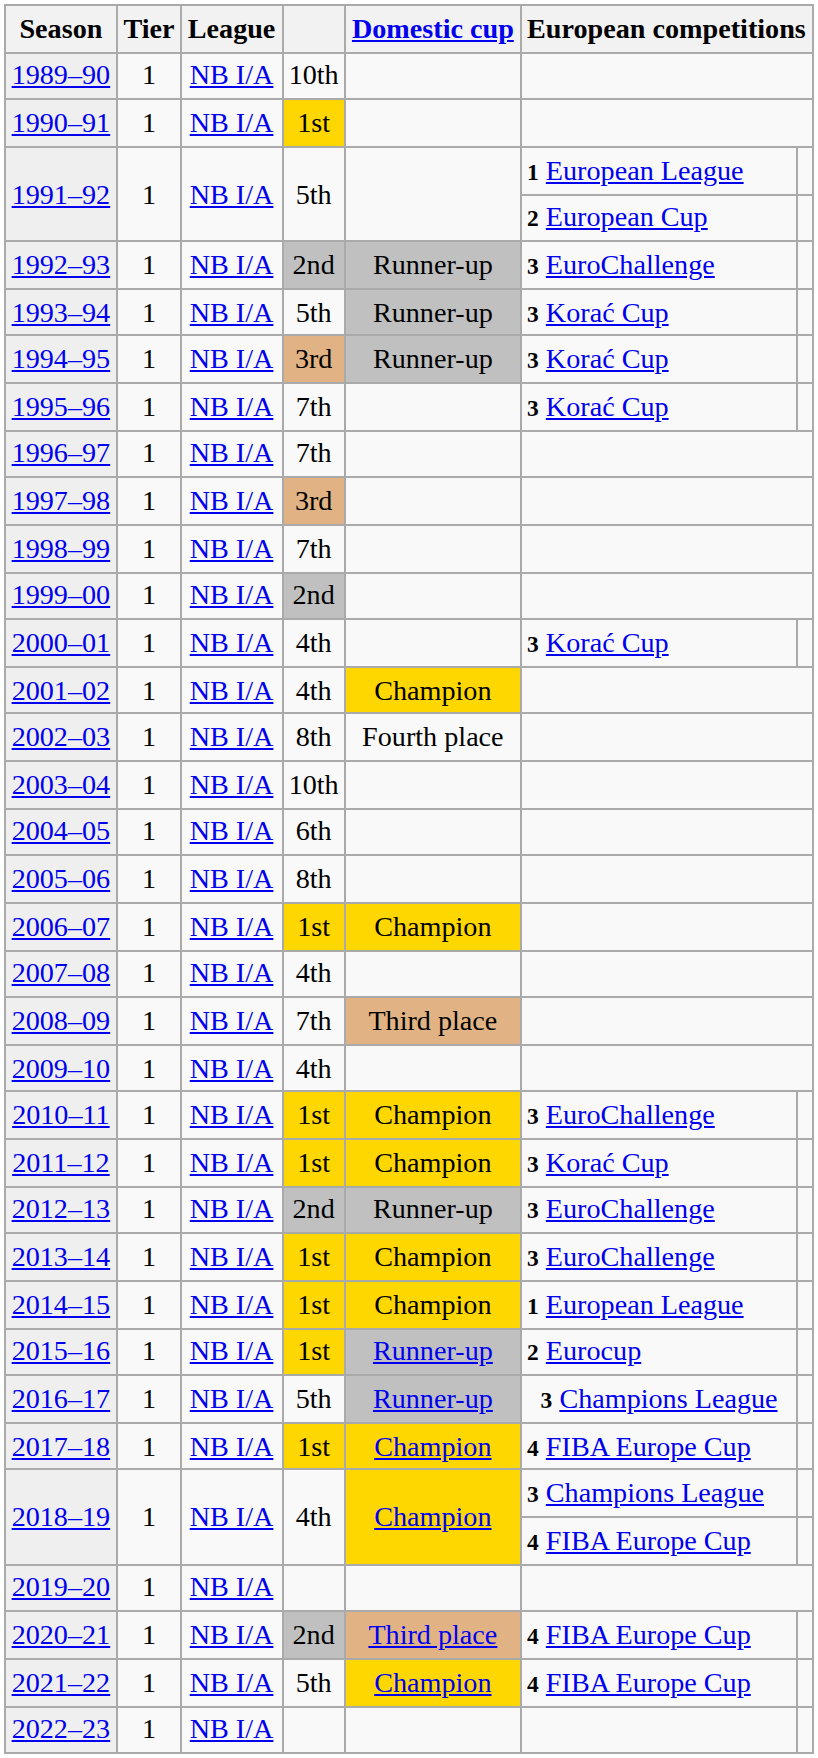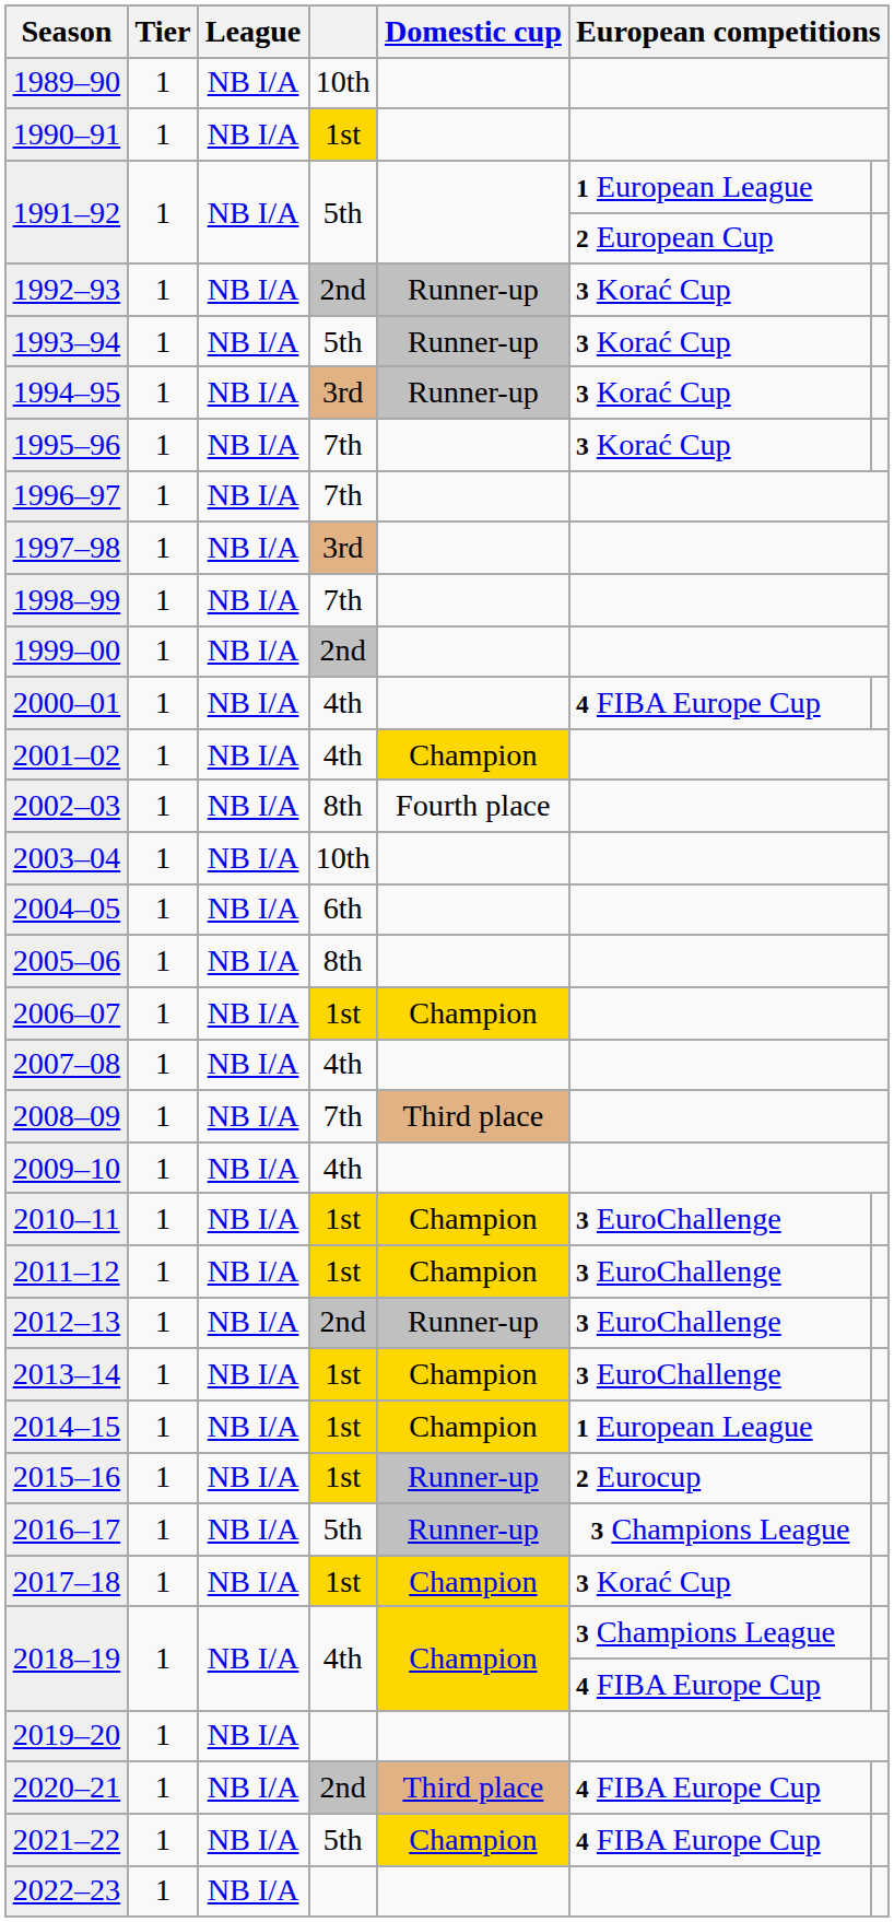 <table class="wikitable" style="font-size:88%; text-align:center">
 <tr bgcolor=>
 <th>Season</th>
 <th>Tier</th>
 <th>League</th>
 <th></th>
 <th><a href='#'>Domestic cup</a></th>
 <th colspan=2>European competitions</th>
 </tr>
 <tr>
 <td style="background:#efefef;"><a href='#'>1989–90</a></td>
 <td>1</td>
 <td><a href='#'>NB I/A</a></td>
 <td>10th</td>
 <td></td>
 <td colspan=2></td>
 </tr>
 <tr>
 <td style="background:#efefef;"><a href='#'>1990–91</a></td>
 <td>1</td>
 <td><a href='#'>NB I/A</a></td>
 <td style="background:gold">1st</td>
 <td></td>
 <td colspan=2></td>
 </tr>
 <tr>
 <td rowspan=2 style="background:#efefef;"><a href='#'>1991–92</a></td>
 <td rowspan=2>1</td>
 <td rowspan=2><a href='#'>NB I/A</a></td>
 <td rowspan=2>5th</td>
 <td rowspan=2></td>
 <td align=left><small><strong>1</strong></small> <a href='#'>European League</a></td>
 <td></td>
 </tr>
 <tr>
 <td align=left><small><strong>2</strong></small> <a href='#'>European Cup</a></td>
 <td></td>
 </tr>
 <tr>
 <td style="background:#efefef;"><a href='#'>1992–93</a></td>
 <td>1</td>
 <td><a href='#'>NB I/A</a></td>
 <td style="background:silver">2nd</td>
 <td style="background:silver">Runner-up</td>
-<td align=left><small><strong>3</strong></small> <a href='#'>EuroChallenge</a></td>
+<td align=left><small><strong>3</strong></small> <a href='#'>Korać Cup</a></td>
 <td></td>
 </tr>
 <tr>
 <td style="background:#efefef;"><a href='#'>1993–94</a></td>
 <td>1</td>
 <td><a href='#'>NB I/A</a></td>
 <td>5th</td>
 <td style="background:silver">Runner-up</td>
 <td align=left><small><strong>3</strong></small> <a href='#'>Korać Cup</a></td>
 <td></td>
 </tr>
 <tr>
 <td style="background:#efefef;"><a href='#'>1994–95</a></td>
 <td>1</td>
 <td><a href='#'>NB I/A</a></td>
 <td style="background:#e1b384">3rd</td>
 <td style="background:silver">Runner-up</td>
 <td align=left><small><strong>3</strong></small> <a href='#'>Korać Cup</a></td>
 <td></td>
 </tr>
 <tr>
 <td style="background:#efefef;"><a href='#'>1995–96</a></td>
 <td>1</td>
 <td><a href='#'>NB I/A</a></td>
 <td>7th</td>
 <td></td>
 <td align=left><small><strong>3</strong></small> <a href='#'>Korać Cup</a></td>
 <td></td>
 </tr>
 <tr>
 <td style="background:#efefef;"><a href='#'>1996–97</a></td>
 <td>1</td>
 <td><a href='#'>NB I/A</a></td>
 <td align=center>7th</td>
 <td></td>
 <td colspan=2></td>
 </tr>
 <tr>
 <td style="background:#efefef;"><a href='#'>1997–98</a></td>
 <td>1</td>
 <td><a href='#'>NB I/A</a></td>
 <td style="background:#e1b384">3rd</td>
 <td></td>
 <td colspan=2></td>
 </tr>
 <tr>
 <td style="background:#efefef;"><a href='#'>1998–99</a></td>
 <td>1</td>
 <td><a href='#'>NB I/A</a></td>
 <td align=center>7th</td>
 <td></td>
 <td colspan=2></td>
 </tr>
 <tr>
 <td style="background:#efefef;"><a href='#'>1999–00</a></td>
 <td>1</td>
 <td><a href='#'>NB I/A</a></td>
 <td style="background:silver">2nd</td>
 <td></td>
 <td colspan=2></td>
 </tr>
 <tr>
 <td style="background:#efefef;"><a href='#'>2000–01</a></td>
 <td>1</td>
 <td><a href='#'>NB I/A</a></td>
 <td>4th</td>
 <td></td>
-<td align=left><small><strong>3</strong></small> <a href='#'>Korać Cup</a></td>
+<td align=left><small><strong>4</strong></small> <a href='#'>FIBA Europe Cup</a></td>
 <td></td>
 </tr>
 <tr>
 <td style="background:#efefef;"><a href='#'>2001–02</a></td>
 <td>1</td>
 <td><a href='#'>NB I/A</a></td>
 <td>4th</td>
 <td style="background:gold">Champion</td>
 <td colspan=2></td>
 </tr>
 <tr>
 <td style="background:#efefef;"><a href='#'>2002–03</a></td>
 <td>1</td>
 <td><a href='#'>NB I/A</a></td>
 <td>8th</td>
 <td>Fourth place</td>
 <td colspan=2></td>
 </tr>
 <tr>
 <td style="background:#efefef;"><a href='#'>2003–04</a></td>
 <td>1</td>
 <td><a href='#'>NB I/A</a></td>
 <td>10th</td>
 <td></td>
 <td colspan=2></td>
 </tr>
 <tr>
 <td style="background:#efefef;"><a href='#'>2004–05</a></td>
 <td>1</td>
 <td><a href='#'>NB I/A</a></td>
 <td>6th</td>
 <td></td>
 <td colspan=2></td>
 </tr>
 <tr>
 <td style="background:#efefef;"><a href='#'>2005–06</a></td>
 <td align="center">1</td>
 <td><a href='#'>NB I/A</a></td>
 <td>8th</td>
 <td></td>
 <td colspan=2></td>
 </tr>
 <tr>
 <td style="background:#efefef;"><a href='#'>2006–07</a></td>
 <td>1</td>
 <td><a href='#'>NB I/A</a></td>
 <td style="background:gold">1st</td>
 <td style="background:gold">Champion</td>
 <td colspan=2></td>
 </tr>
 <tr>
 <td style="background:#efefef;"><a href='#'>2007–08</a></td>
 <td>1</td>
 <td><a href='#'>NB I/A</a></td>
 <td>4th</td>
 <td></td>
 <td colspan=2></td>
 </tr>
 <tr>
 <td style="background:#efefef;"><a href='#'>2008–09</a></td>
 <td>1</td>
 <td><a href='#'>NB I/A</a></td>
 <td>7th</td>
 <td style="background:#e1b384">Third place</td>
 <td colspan=2></td>
 </tr>
 <tr>
 <td style="background:#efefef;"><a href='#'>2009–10</a></td>
 <td>1</td>
 <td><a href='#'>NB I/A</a></td>
 <td>4th</td>
 <td></td>
 <td colspan=2></td>
 </tr>
 <tr>
 <td style="background:#efefef;"><a href='#'>2010–11</a></td>
 <td>1</td>
 <td><a href='#'>NB I/A</a></td>
 <td style="background:gold">1st</td>
 <td style="background:gold">Champion</td>
 <td align=left><small><strong>3</strong></small> <a href='#'>EuroChallenge</a></td>
 <td></td>
 </tr>
 <tr>
 <td style="background:#efefef;"><a href='#'>2011–12</a></td>
 <td>1</td>
 <td><a href='#'>NB I/A</a></td>
 <td style="background:gold">1st</td>
 <td style="background:gold">Champion</td>
-<td align=left><small><strong>3</strong></small> <a href='#'>Korać Cup</a></td>
+<td align=left><small><strong>3</strong></small> <a href='#'>EuroChallenge</a></td>
 <td></td>
 </tr>
 <tr>
 <td style="background:#efefef;"><a href='#'>2012–13</a></td>
 <td>1</td>
 <td><a href='#'>NB I/A</a></td>
 <td style="background:silver">2nd</td>
 <td style="background:silver">Runner-up</td>
 <td align=left><small><strong>3</strong></small> <a href='#'>EuroChallenge</a></td>
 <td></td>
 </tr>
 <tr>
 <td style="background:#efefef;"><a href='#'>2013–14</a></td>
 <td>1</td>
 <td><a href='#'>NB I/A</a></td>
 <td style="background:gold">1st</td>
 <td style="background:gold">Champion</td>
 <td align=left><small><strong>3</strong></small> <a href='#'>EuroChallenge</a></td>
 <td></td>
 </tr>
 <tr>
 <td style="background:#efefef;"><a href='#'>2014–15</a></td>
 <td>1</td>
 <td><a href='#'>NB I/A</a></td>
 <td style="background:gold">1st</td>
 <td style="background:gold">Champion</td>
 <td align=left><small><strong>1</strong></small> <a href='#'>European League</a></td>
 <td></td>
 </tr>
 <tr>
 <td style="background:#efefef;"><a href='#'>2015–16</a></td>
 <td>1</td>
 <td><a href='#'>NB I/A</a></td>
 <td style="background:gold">1st</td>
 <td style="background:silver"><a href='#'>Runner-up</a></td>
 <td align=left><small><strong>2</strong></small> <a href='#'>Eurocup</a></td>
 <td></td>
 </tr>
 <tr>
 <td style="background:#efefef;"><a href='#'>2016–17</a></td>
 <td>1</td>
 <td><a href='#'>NB I/A</a></td>
 <td>5th</td>
 <td style="background:silver"><a href='#'>Runner-up</a></td>
 <td><small><strong>3</strong></small> <a href='#'>Champions League</a></td>
 <td></td>
 </tr>
 <tr>
 <td style="background:#efefef;"><a href='#'>2017–18</a></td>
 <td>1</td>
 <td><a href='#'>NB I/A</a></td>
 <td style="background:gold">1st</td>
 <td style="background:gold"><a href='#'>Champion</a></td>
-<td align=left><small><strong>4</strong></small> <a href='#'>FIBA Europe Cup</a></td>
+<td align=left><small><strong>3</strong></small> <a href='#'>Korać Cup</a></td>
 <td></td>
 </tr>
 <tr>
 <td rowspan=2 style="background:#efefef;"><a href='#'>2018–19</a></td>
 <td rowspan=2>1</td>
 <td rowspan=2><a href='#'>NB I/A</a></td>
 <td rowspan=2>4th</td>
 <td rowspan=2 style="background:gold"><a href='#'>Champion</a></td>
 <td align=left><small><strong>3</strong></small> <a href='#'>Champions League</a></td>
 <td></td>
 </tr>
 <tr>
 <td align=left><small><strong>4</strong></small> <a href='#'>FIBA Europe Cup</a></td>
 <td></td>
 </tr>
 <tr>
 <td style="background:#efefef;"><a href='#'>2019–20</a></td>
 <td>1</td>
 <td><a href='#'>NB I/A</a></td>
 <td></td>
 <td></td>
 <td colspan=2></td>
 </tr>
 <tr>
 <td style="background:#efefef;"><a href='#'>2020–21</a></td>
 <td>1</td>
 <td><a href='#'>NB I/A</a></td>
 <td style="background:silver">2nd</td>
 <td style="background:#e1b384"><a href='#'>Third place</a></td>
 <td align=left><small><strong>4</strong></small> <a href='#'>FIBA Europe Cup</a></td>
 <td></td>
 </tr>
 <tr>
 <td style="background:#efefef;"><a href='#'>2021–22</a></td>
 <td>1</td>
 <td><a href='#'>NB I/A</a></td>
 <td>5th</td>
 <td style="background:gold"><a href='#'>Champion</a></td>
 <td align=left><small><strong>4</strong></small> <a href='#'>FIBA Europe Cup</a></td>
 <td></td>
 </tr>
 <tr>
 <td style="background:#efefef;"><a href='#'>2022–23</a></td>
 <td>1</td>
 <td><a href='#'>NB I/A</a></td>
 <td align=center></td>
 <td></td>
 <td></td>
 </tr>
 </table>
